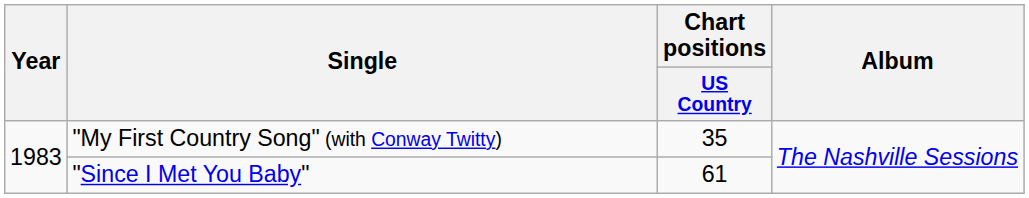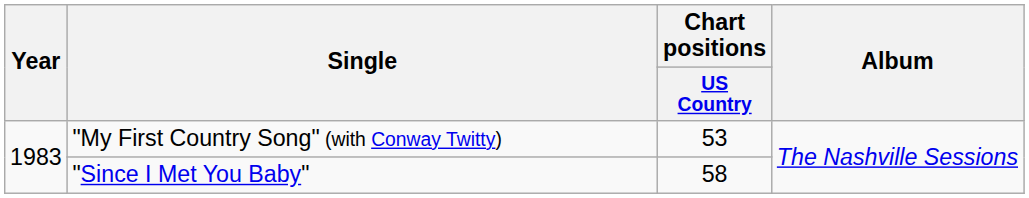 <table class="wikitable" style="text-align:center;">
 <tr>
 <th rowspan="2">Year</th>
 <th width="400" rowspan="2">Single</th>
 <th colspan="1">Chart positions</th>
 <th rowspan="2">Album</th>
 </tr>
 <tr style="font-size:smaller;">
 <th width="40"><a href='#'>US Country</a><br></th>
 </tr>
 <tr>
 <td rowspan="2">1983</td>
 <td align="left">"My First Country Song"<small> (with <a href='#'>Conway Twitty</a>)</small></td>
-<td>35</td>
+<td>53</td>
 <td align="center" rowspan="2"><em><a href='#'>The Nashville Sessions</a></em></td>
 </tr>
 <tr>
 <td align="left">"<a href='#'>Since I Met You Baby</a>"</td>
-<td>61</td>
+<td>58</td>
 </tr>
 </table>
